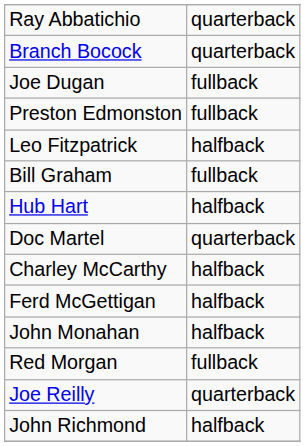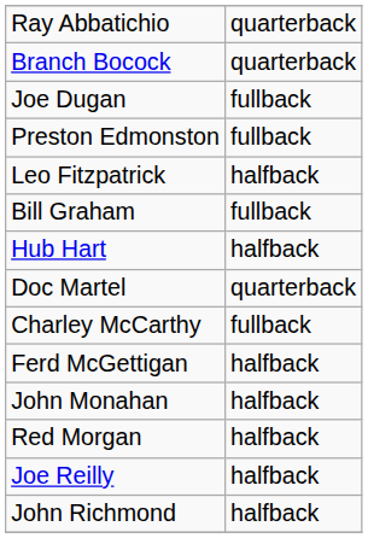 <table class="wikitable">
 <tr>
 </tr>
 <tr>
 <td>Ray Abbatichio</td>
 <td>quarterback</td>
 </tr>
 <tr>
 <td><a href='#'>Branch Bocock</a></td>
 <td>quarterback</td>
 </tr>
 <tr>
 <td>Joe Dugan</td>
 <td>fullback</td>
 </tr>
 <tr>
 <td>Preston Edmonston</td>
 <td>fullback</td>
 </tr>
 <tr>
 <td>Leo Fitzpatrick</td>
 <td>halfback</td>
 </tr>
 <tr>
 <td>Bill Graham</td>
 <td>fullback</td>
 </tr>
 <tr>
 <td><a href='#'>Hub Hart</a></td>
 <td>halfback</td>
 </tr>
 <tr>
 <td>Doc Martel</td>
 <td>quarterback</td>
 </tr>
 <tr>
 <td>Charley McCarthy</td>
-<td>halfback</td>
+<td>fullback</td>
 </tr>
 <tr>
 <td>Ferd McGettigan</td>
 <td>halfback</td>
 </tr>
 <tr>
 <td>John Monahan</td>
 <td>halfback</td>
 </tr>
 <tr>
 <td>Red Morgan</td>
-<td>fullback</td>
+<td>halfback</td>
 </tr>
 <tr>
 <td><a href='#'>Joe Reilly</a></td>
-<td>quarterback</td>
+<td>halfback</td>
 </tr>
 <tr>
 <td>John Richmond</td>
 <td>halfback</td>
 </tr>
 <tr>
 </tr>
 </table>
